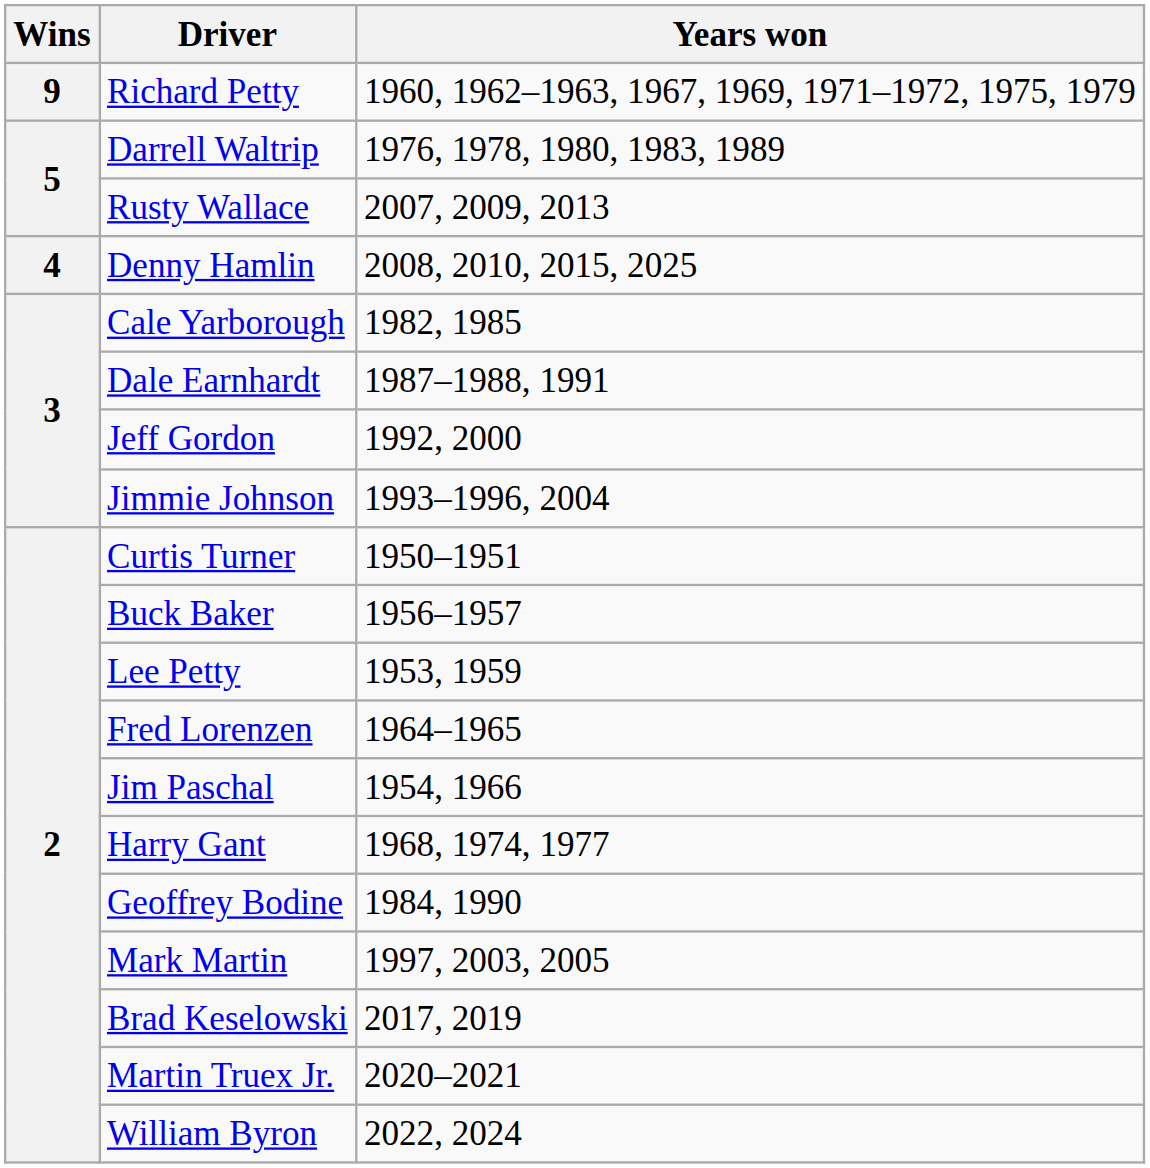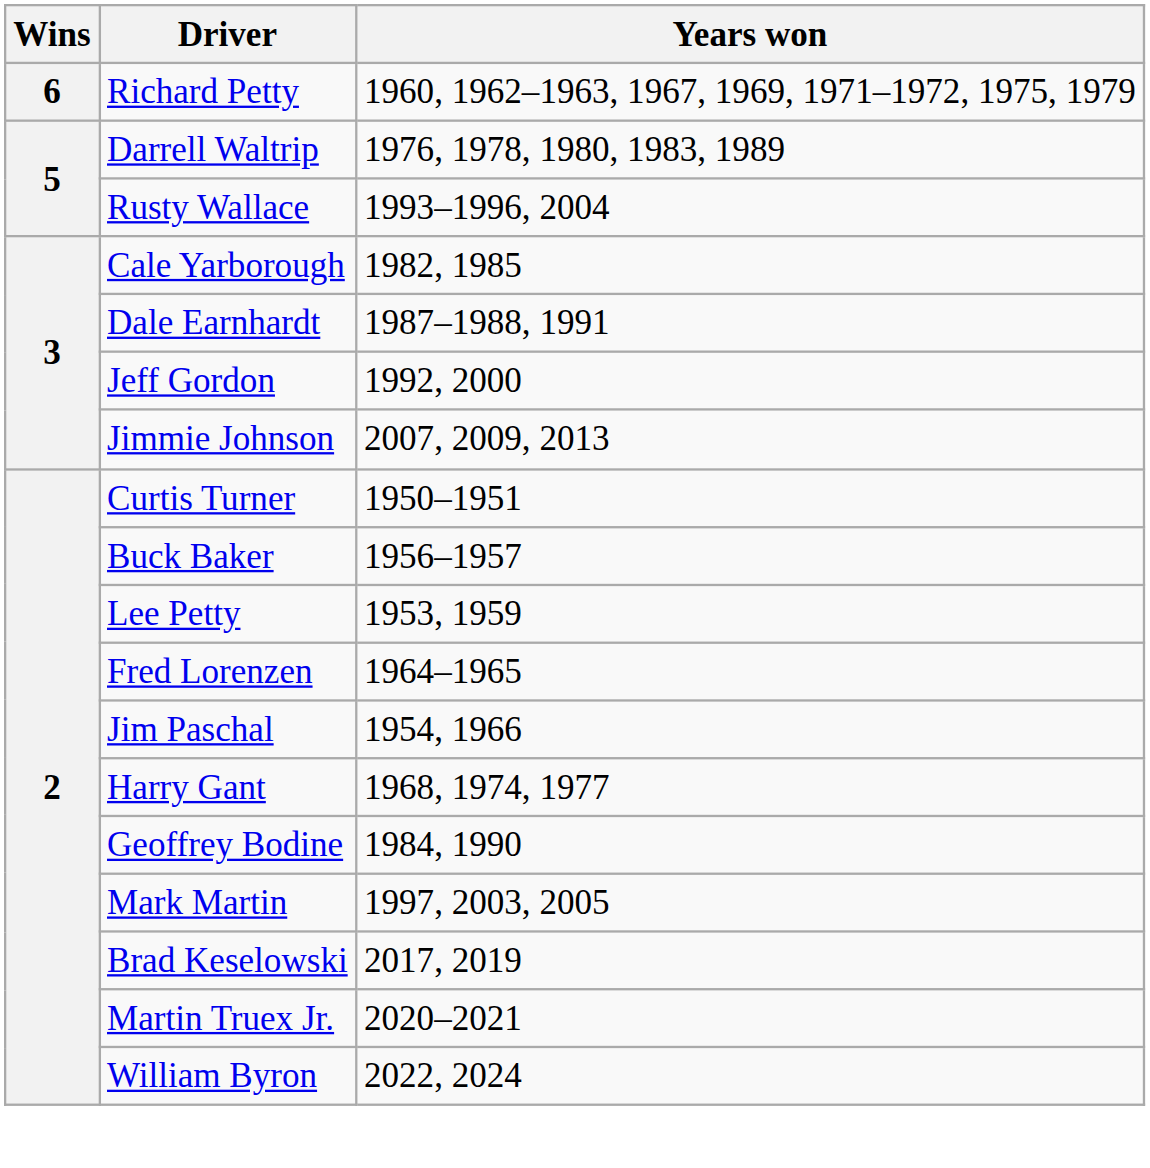 <table class="wikitable" style="font-size: 95%;">
 <tr>
 <th>Wins</th>
 <th>Driver</th>
 <th>Years won</th>
 </tr>
 <tr>
-<th>9</th>
+<th>6</th>
 <td><a href='#'>Richard Petty</a></td>
 <td>1960, 1962–1963, 1967, 1969, 1971–1972, 1975, 1979</td>
 </tr>
 <tr>
 <th rowspan="2">5</th>
 <td><a href='#'>Darrell Waltrip</a></td>
 <td>1976, 1978, 1980, 1983, 1989</td>
 </tr>
 <tr>
 <td><a href='#'>Rusty Wallace</a></td>
-<td>2007, 2009, 2013</td>
-</tr>
-<tr>
-<th>4</th>
-<td><a href='#'>Denny Hamlin</a></td>
-<td>2008, 2010, 2015, 2025</td>
+<td>1993–1996, 2004</td>
 </tr>
 <tr>
 <th rowspan="4">3</th>
 <td><a href='#'>Cale Yarborough</a></td>
 <td>1982, 1985</td>
 </tr>
 <tr>
 <td><a href='#'>Dale Earnhardt</a></td>
 <td>1987–1988, 1991</td>
 </tr>
 <tr>
 <td><a href='#'>Jeff Gordon</a></td>
 <td>1992, 2000</td>
 </tr>
 <tr>
 <td><a href='#'>Jimmie Johnson</a></td>
-<td>1993–1996, 2004</td>
+<td>2007, 2009, 2013</td>
 </tr>
 <tr>
 <th rowspan="11">2</th>
 <td><a href='#'>Curtis Turner</a></td>
 <td>1950–1951</td>
 </tr>
 <tr>
 <td><a href='#'>Buck Baker</a></td>
 <td>1956–1957</td>
 </tr>
 <tr>
 <td><a href='#'>Lee Petty</a></td>
 <td>1953, 1959</td>
 </tr>
 <tr>
 <td><a href='#'>Fred Lorenzen</a></td>
 <td>1964–1965</td>
 </tr>
 <tr>
 <td><a href='#'>Jim Paschal</a></td>
 <td>1954, 1966</td>
 </tr>
 <tr>
 <td><a href='#'>Harry Gant</a></td>
 <td>1968, 1974, 1977</td>
 </tr>
 <tr>
 <td><a href='#'>Geoffrey Bodine</a></td>
 <td>1984, 1990</td>
 </tr>
 <tr>
 <td><a href='#'>Mark Martin</a></td>
 <td>1997, 2003, 2005</td>
 </tr>
 <tr>
 <td><a href='#'>Brad Keselowski</a></td>
 <td>2017, 2019</td>
 </tr>
 <tr>
 <td><a href='#'>Martin Truex Jr.</a></td>
 <td>2020–2021</td>
 </tr>
 <tr>
 <td><a href='#'>William Byron</a></td>
 <td>2022, 2024</td>
 </tr>
 </table>
